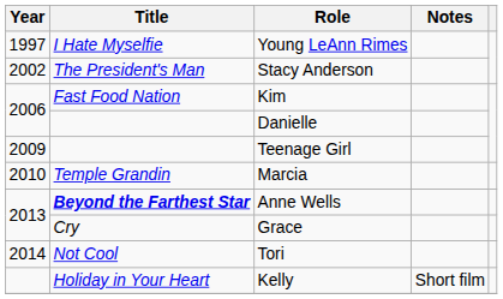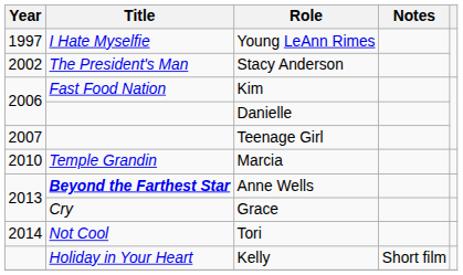 <table class="wikitable sortable plainrowheaders">
 <tr>
 <th>Year</th>
 <th>Title</th>
 <th>Role</th>
 <th class="unsortable">Notes</th>
 <th class="unsortable"></th>
 </tr>
 <tr>
 <td>1997</td>
 <td><em><a href='#'>I Hate Myselfie</a></em></td>
 <td>Young <a href='#'>LeAnn Rimes</a></td>
 <td></td>
 <td rowspan="2"></td>
 </tr>
 <tr>
 <td>2002</td>
 <td><em><a href='#'>The President's Man</a></em></td>
 <td>Stacy Anderson</td>
 <td></td>
 </tr>
 <tr>
 <td rowspan="2">2006</td>
 <td><em><a href='#'>Fast Food Nation</a></em></td>
 <td>Kim</td>
 <td></td>
 <td rowspan="3"></td>
 </tr>
 <tr>
 <td><em></em></td>
 <td>Danielle</td>
 <td></td>
 </tr>
 <tr>
-<td>2009</td>
+<td>2007</td>
 <td><em></em></td>
 <td>Teenage Girl</td>
 <td></td>
 </tr>
 <tr>
 <td>2010</td>
 <td><em><a href='#'>Temple Grandin</a></em></td>
 <td>Marcia</td>
 <td></td>
 <td></td>
 </tr>
 <tr>
 <td rowspan="2">2013</td>
 <td><strong><em><a href='#'>Beyond the Farthest Star</a></em></strong></td>
 <td>Anne Wells</td>
 <td></td>
 <td></td>
 </tr>
 <tr>
 <td><em>Cry</em></td>
 <td>Grace</td>
 <td></td>
 <td></td>
 </tr>
 <tr>
 <td>2014</td>
 <td><em><a href='#'>Not Cool</a></em></td>
 <td>Tori</td>
 <td></td>
 <td></td>
 </tr>
 <tr>
 <td></td>
 <td><em><a href='#'>Holiday in Your Heart</a></em></td>
 <td>Kelly</td>
 <td>Short film</td>
 <td></td>
 </tr>
 <tr>
 </tr>
 </table>
